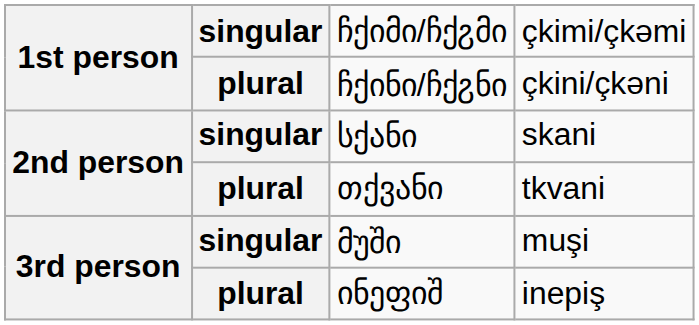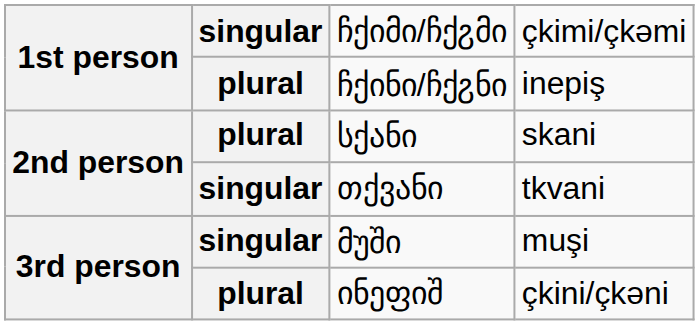 <table class="wikitable">
 <tr>
 <th rowspan="2">1st person</th>
 <th>singular</th>
 <td>ჩქიმი/ჩქჷმი</td>
 <td>çkimi/çkəmi</td>
 </tr>
 <tr>
 <th>plural</th>
 <td>ჩქინი/ჩქჷნი</td>
-<td>çkini/çkəni</td>
+<td>inepiş</td>
 </tr>
 <tr>
 <th rowspan="2">2nd person</th>
-<th>singular</th>
+<th>plural</th>
 <td>სქანი</td>
 <td>skani</td>
 </tr>
 <tr>
-<th>plural</th>
+<th>singular</th>
 <td>თქვანი</td>
 <td>tkvani</td>
 </tr>
 <tr>
 <th rowspan="2">3rd person</th>
 <th>singular</th>
 <td>მუში</td>
 <td>muşi</td>
 </tr>
 <tr>
 <th>plural</th>
 <td>ინეფიშ</td>
-<td>inepiş</td>
+<td>çkini/çkəni</td>
 </tr>
 </table>
